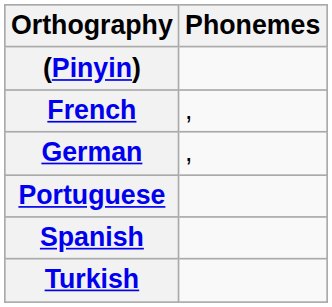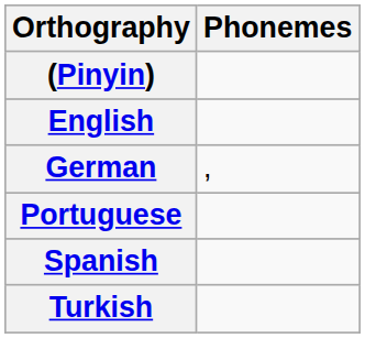 <table class="wikitable mw-collapsible">
 <tr>
 <th>Orthography</th>
 <th>Phonemes</th>
 </tr>
 <tr>
 <th> (<a href='#'>Pinyin</a>)</th>
 <td></td>
 </tr>
 <tr>
-<th><a href='#'>French</a></th>
-<td>, </td>
+<th><a href='#'>English</a></th>
+<td></td>
 </tr>
 <tr>
 <th><a href='#'>German</a></th>
 <td>, </td>
 </tr>
 <tr>
 <th><a href='#'>Portuguese</a></th>
 <td></td>
 </tr>
 <tr>
 <th><a href='#'>Spanish</a></th>
 <td></td>
 </tr>
 <tr>
 <th><a href='#'>Turkish</a></th>
 <td></td>
 </tr>
 </table>
